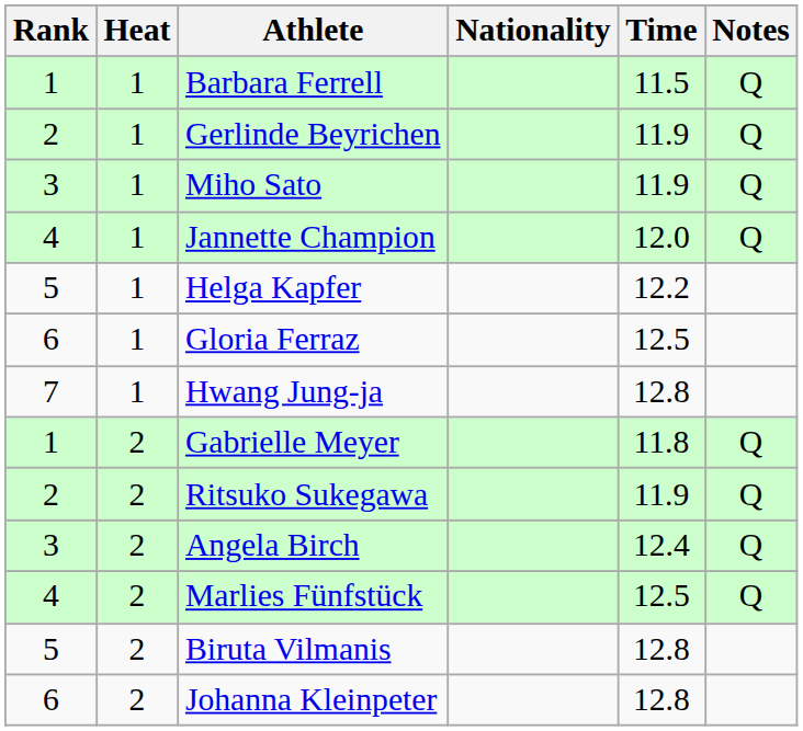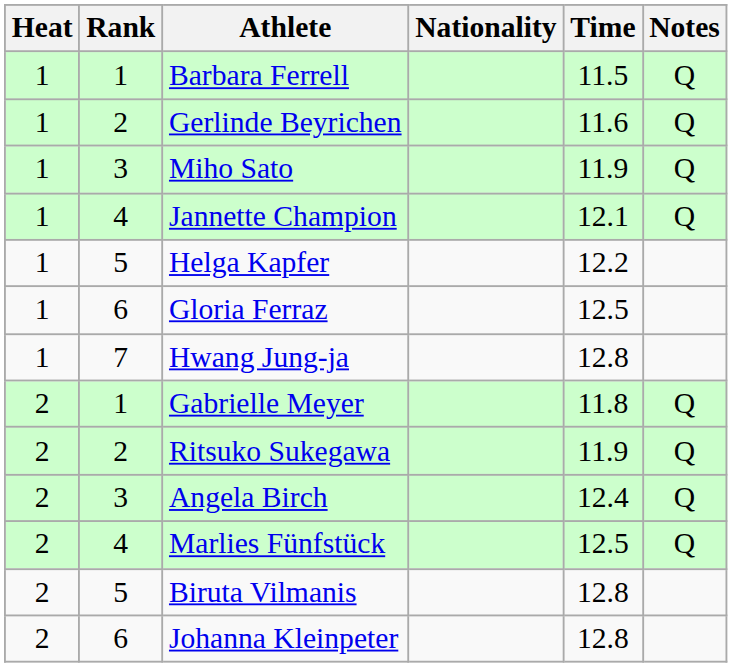 <table class="wikitable sortable" style="text-align:center">
 <tr>
+<th>Heat</th>
 <th>Rank</th>
-<th>Heat</th>
 <th>Athlete</th>
 <th>Nationality</th>
 <th>Time</th>
 <th>Notes</th>
 </tr>
 <tr bgcolor=ccffcc>
 <td>1</td>
 <td>1</td>
 <td align=left><a href='#'>Barbara Ferrell</a></td>
 <td align=left></td>
 <td>11.5</td>
 <td>Q</td>
 </tr>
 <tr bgcolor=ccffcc>
+<td>1</td>
 <td>2</td>
-<td>1</td>
 <td align=left><a href='#'>Gerlinde Beyrichen</a></td>
 <td align=left></td>
-<td>11.9</td>
+<td>11.6</td>
 <td>Q</td>
 </tr>
 <tr bgcolor=ccffcc>
+<td>1</td>
 <td>3</td>
-<td>1</td>
 <td align=left><a href='#'>Miho Sato</a></td>
 <td align=left></td>
 <td>11.9</td>
 <td>Q</td>
 </tr>
 <tr bgcolor=ccffcc>
+<td>1</td>
 <td>4</td>
-<td>1</td>
 <td align=left><a href='#'>Jannette Champion</a></td>
 <td align=left></td>
-<td>12.0</td>
+<td>12.1</td>
 <td>Q</td>
 </tr>
 <tr>
+<td>1</td>
 <td>5</td>
-<td>1</td>
 <td align=left><a href='#'>Helga Kapfer</a></td>
 <td align=left></td>
 <td>12.2</td>
 <td></td>
 </tr>
 <tr>
+<td>1</td>
 <td>6</td>
-<td>1</td>
 <td align=left><a href='#'>Gloria Ferraz</a></td>
 <td align=left></td>
 <td>12.5</td>
 <td></td>
 </tr>
 <tr>
+<td>1</td>
 <td>7</td>
-<td>1</td>
 <td align=left><a href='#'>Hwang Jung-ja</a></td>
 <td align=left></td>
 <td>12.8</td>
 <td></td>
 </tr>
 <tr bgcolor=ccffcc>
+<td>2</td>
 <td>1</td>
-<td>2</td>
 <td align=left><a href='#'>Gabrielle Meyer</a></td>
 <td align=left></td>
 <td>11.8</td>
 <td>Q</td>
 </tr>
 <tr bgcolor=ccffcc>
 <td>2</td>
 <td>2</td>
 <td align=left><a href='#'>Ritsuko Sukegawa</a></td>
 <td align=left></td>
 <td>11.9</td>
 <td>Q</td>
 </tr>
 <tr bgcolor=ccffcc>
+<td>2</td>
 <td>3</td>
-<td>2</td>
 <td align=left><a href='#'>Angela Birch</a></td>
 <td align=left></td>
 <td>12.4</td>
 <td>Q</td>
 </tr>
 <tr bgcolor=ccffcc>
+<td>2</td>
 <td>4</td>
-<td>2</td>
 <td align=left><a href='#'>Marlies Fünfstück</a></td>
 <td align=left></td>
 <td>12.5</td>
 <td>Q</td>
 </tr>
 <tr>
+<td>2</td>
 <td>5</td>
-<td>2</td>
 <td align=left><a href='#'>Biruta Vilmanis</a></td>
 <td align=left></td>
 <td>12.8</td>
 <td></td>
 </tr>
 <tr>
+<td>2</td>
 <td>6</td>
-<td>2</td>
 <td align=left><a href='#'>Johanna Kleinpeter</a></td>
 <td align=left></td>
 <td>12.8</td>
 <td></td>
 </tr>
 </table>
